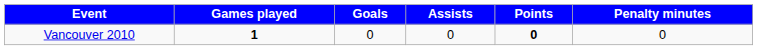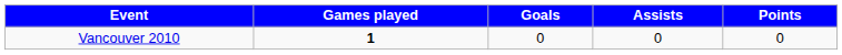 <table class="wikitable" width="75%">
 <tr align="center" style=" background:blue;color:#FFFFFF;">
 <td><strong>Event</strong></td>
 <td><strong>Games played</strong></td>
 <td><strong>Goals</strong></td>
 <td><strong>Assists</strong></td>
 <td><strong>Points</strong></td>
-<td><strong>Penalty minutes</strong></td>
 </tr>
 <tr align="center" bgcolor="">
 <td><a href='#'>Vancouver 2010</a></td>
 <td><strong>1</strong></td>
 <td>0</td>
 <td>0</td>
-<td><strong>0</strong></td>
 <td>0</td>
 </tr>
 </table>
